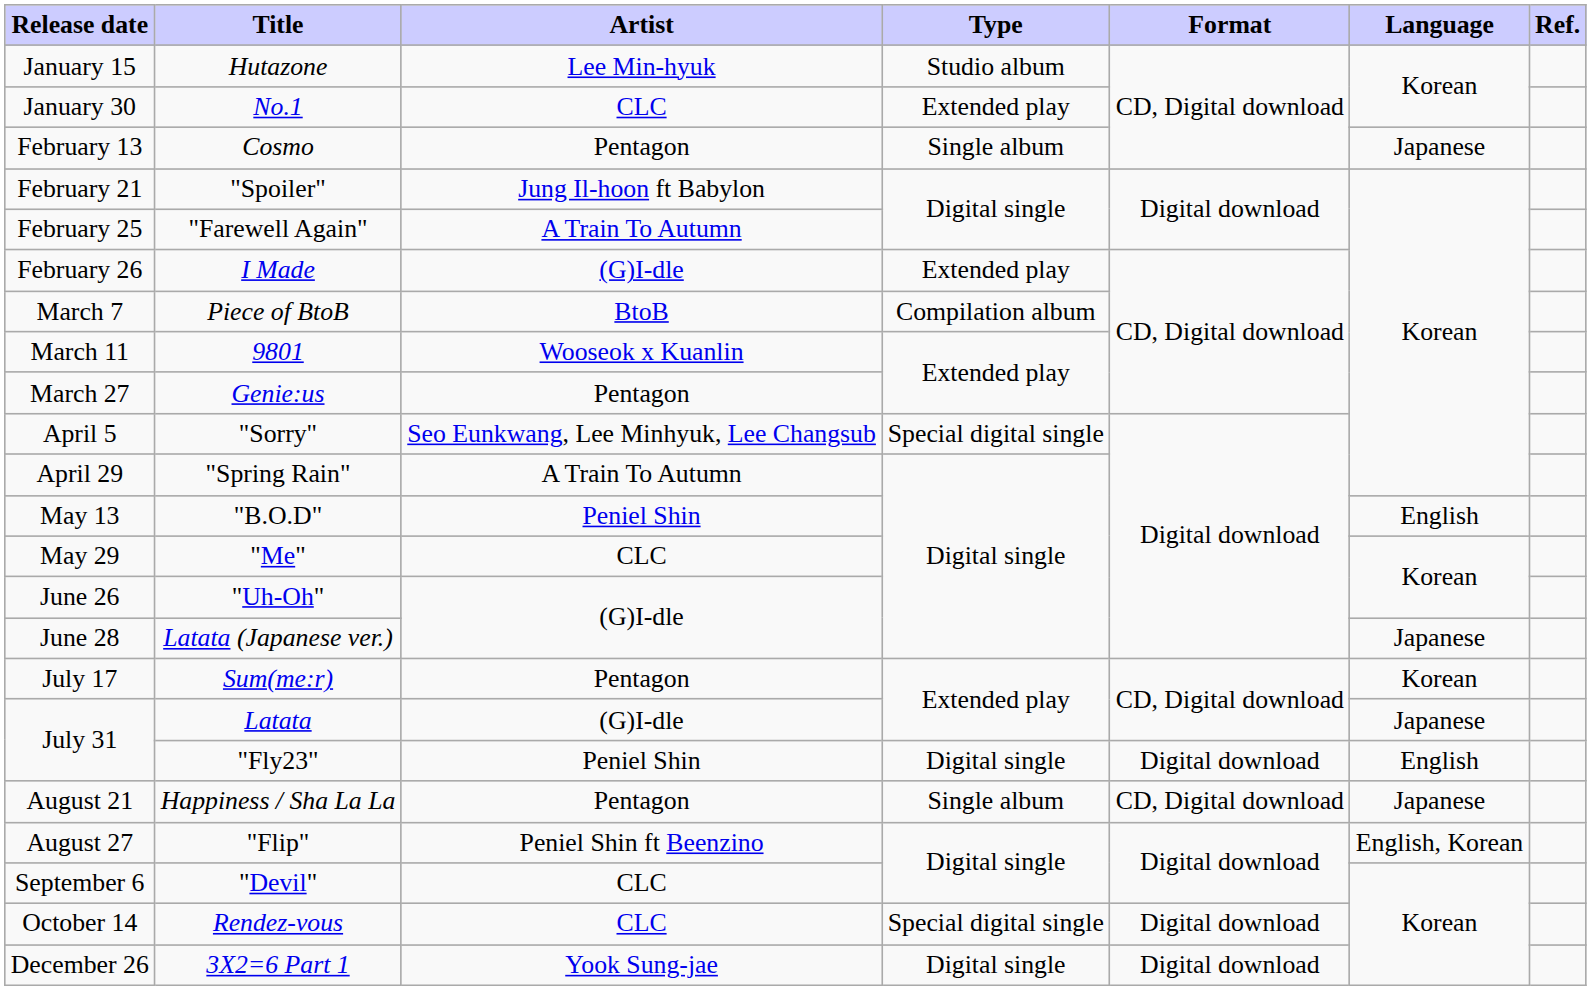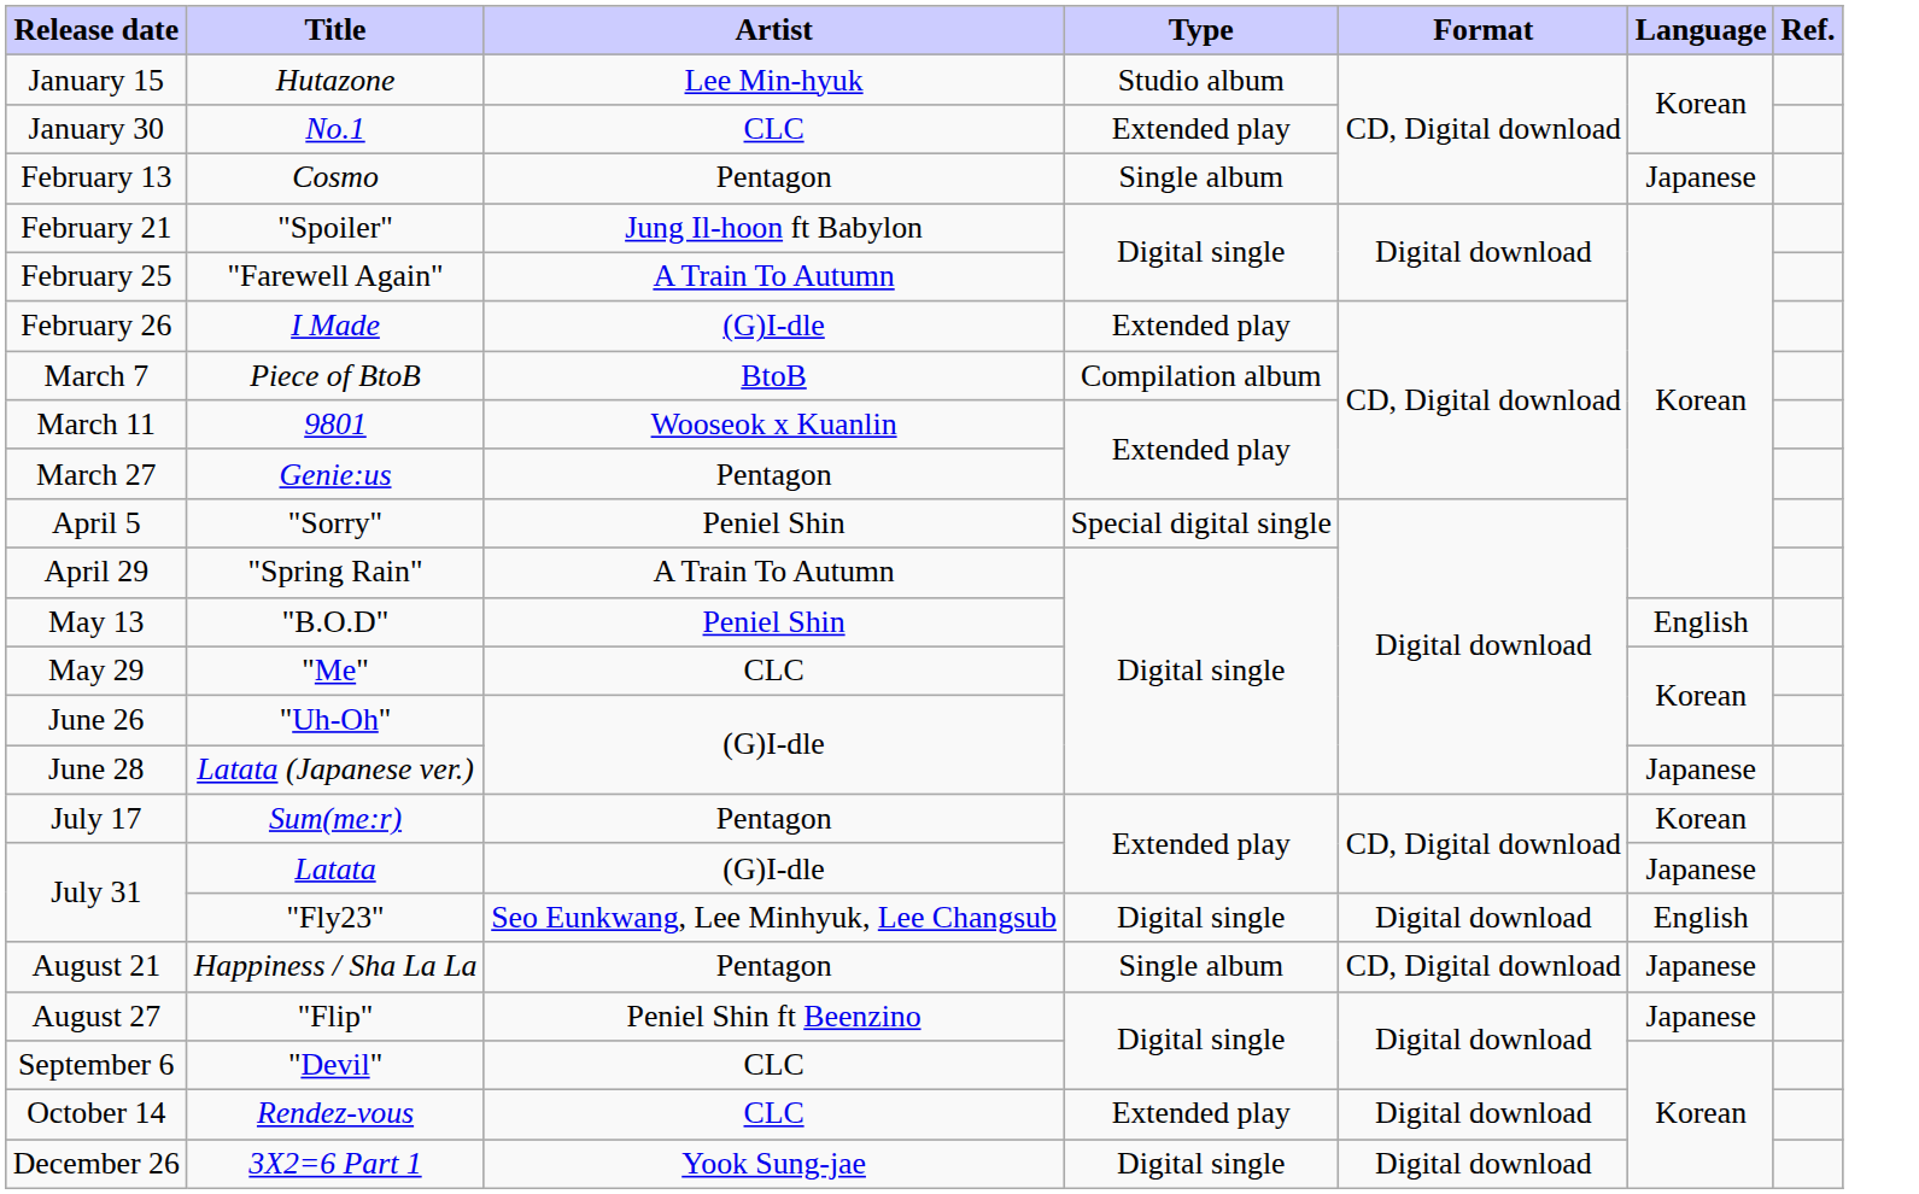 <table class="wikitable sortable" style="text-align:center">
 <tr>
 <th style="background:#CCF; width=20%;">Release date</th>
 <th style="background:#CCF; width=25%;">Title</th>
 <th style="background:#CCF; width=25%;">Artist</th>
 <th style="background:#CCF; width=25%;">Type</th>
 <th style="background:#CCF; width=25%;">Format</th>
 <th style="background:#CCF; width=25%;">Language</th>
 <th style="background:#CCF; width=25%;">Ref.</th>
 </tr>
 <tr>
 <td>January 15</td>
 <td><em>Hutazone</em></td>
 <td><a href='#'>Lee Min-hyuk</a></td>
 <td>Studio album</td>
 <td rowspan="3">CD, Digital download</td>
 <td rowspan="2">Korean</td>
 <td></td>
 </tr>
 <tr>
 <td>January 30</td>
 <td><em><a href='#'>No.1</a></em></td>
 <td><a href='#'>CLC</a></td>
 <td>Extended play</td>
 <td></td>
 </tr>
 <tr>
 <td>February 13</td>
 <td><em>Cosmo</em></td>
 <td>Pentagon</td>
 <td>Single album</td>
 <td>Japanese</td>
 <td></td>
 </tr>
 <tr>
 <td>February 21</td>
 <td>"Spoiler"</td>
 <td><a href='#'>Jung Il-hoon</a> ft Babylon</td>
 <td rowspan="2">Digital single</td>
 <td rowspan="2">Digital download</td>
 <td rowspan="8">Korean</td>
 <td></td>
 </tr>
 <tr>
 <td>February 25</td>
 <td>"Farewell Again"</td>
 <td><a href='#'>A Train To Autumn</a></td>
 <td></td>
 </tr>
 <tr>
 <td>February 26</td>
 <td><em><a href='#'>I Made</a></em></td>
 <td><a href='#'>(G)I-dle</a></td>
 <td>Extended play</td>
 <td rowspan="4">CD, Digital download</td>
 <td></td>
 </tr>
 <tr>
 <td>March 7</td>
 <td><em>Piece of BtoB</em></td>
 <td><a href='#'>BtoB</a></td>
 <td>Compilation album</td>
 <td></td>
 </tr>
 <tr>
 <td>March 11</td>
 <td><em><a href='#'>9801</a></em></td>
 <td><a href='#'>Wooseok x Kuanlin</a></td>
 <td rowspan="2">Extended play</td>
 <td></td>
 </tr>
 <tr>
 <td>March 27</td>
 <td><em><a href='#'>Genie:us</a></em></td>
 <td>Pentagon</td>
 <td></td>
 </tr>
 <tr>
 <td>April 5</td>
 <td>"Sorry"</td>
-<td><a href='#'>Seo Eunkwang</a>, Lee Minhyuk, <a href='#'>Lee Changsub</a></td>
+<td>Peniel Shin</td>
 <td>Special digital single</td>
 <td rowspan="6">Digital download</td>
 <td></td>
 </tr>
 <tr>
 <td>April 29</td>
 <td>"Spring Rain"</td>
 <td>A Train To Autumn</td>
 <td rowspan="5">Digital single</td>
 <td></td>
 </tr>
 <tr>
 <td>May 13</td>
 <td>"B.O.D"</td>
 <td><a href='#'>Peniel Shin</a></td>
 <td>English</td>
 <td></td>
 </tr>
 <tr>
 <td>May 29</td>
 <td>"<a href='#'>Me</a>"</td>
 <td>CLC</td>
 <td rowspan="2">Korean</td>
 <td></td>
 </tr>
 <tr>
 <td>June 26</td>
 <td>"<a href='#'>Uh-Oh</a>"</td>
 <td rowspan="2">(G)I-dle</td>
 <td></td>
 </tr>
 <tr>
 <td>June 28</td>
 <td><em><a href='#'>Latata</a> (Japanese ver.)</em> </td>
 <td>Japanese</td>
 <td></td>
 </tr>
 <tr>
 <td>July 17</td>
 <td><em><a href='#'>Sum(me:r)</a></em></td>
 <td>Pentagon</td>
 <td rowspan="2">Extended play</td>
 <td rowspan="2">CD, Digital download</td>
 <td>Korean</td>
 <td></td>
 </tr>
 <tr>
 <td rowspan="2">July 31</td>
 <td><em><a href='#'>Latata</a></em></td>
 <td>(G)I-dle</td>
 <td>Japanese</td>
 <td></td>
 </tr>
 <tr>
 <td>"Fly23"</td>
-<td>Peniel Shin</td>
+<td><a href='#'>Seo Eunkwang</a>, Lee Minhyuk, <a href='#'>Lee Changsub</a></td>
 <td>Digital single</td>
 <td>Digital download</td>
 <td>English</td>
 <td></td>
 </tr>
 <tr>
 <td>August 21</td>
 <td><em>Happiness / Sha La La</em></td>
 <td>Pentagon</td>
 <td>Single album</td>
 <td>CD, Digital download</td>
 <td>Japanese</td>
 <td></td>
 </tr>
 <tr>
 <td>August 27</td>
 <td>"Flip"</td>
 <td>Peniel Shin ft <a href='#'>Beenzino</a></td>
 <td rowspan="2">Digital single</td>
 <td rowspan="2">Digital download</td>
-<td>English, Korean</td>
+<td>Japanese</td>
 <td></td>
 </tr>
 <tr>
 <td>September 6</td>
 <td>"<a href='#'>Devil</a>"</td>
 <td>CLC</td>
 <td rowspan="3">Korean</td>
 <td></td>
 </tr>
 <tr>
 <td>October 14</td>
 <td><em><a href='#'>Rendez-vous</a></em></td>
 <td><a href='#'>CLC</a></td>
-<td>Special digital single</td>
+<td>Extended play</td>
 <td>Digital download</td>
 <td></td>
 </tr>
 <tr>
 <td>December 26</td>
 <td><em><a href='#'>3X2=6 Part 1</a></em></td>
 <td><a href='#'>Yook Sung-jae</a></td>
 <td>Digital single</td>
 <td>Digital download</td>
 <td></td>
 </tr>
 </table>
